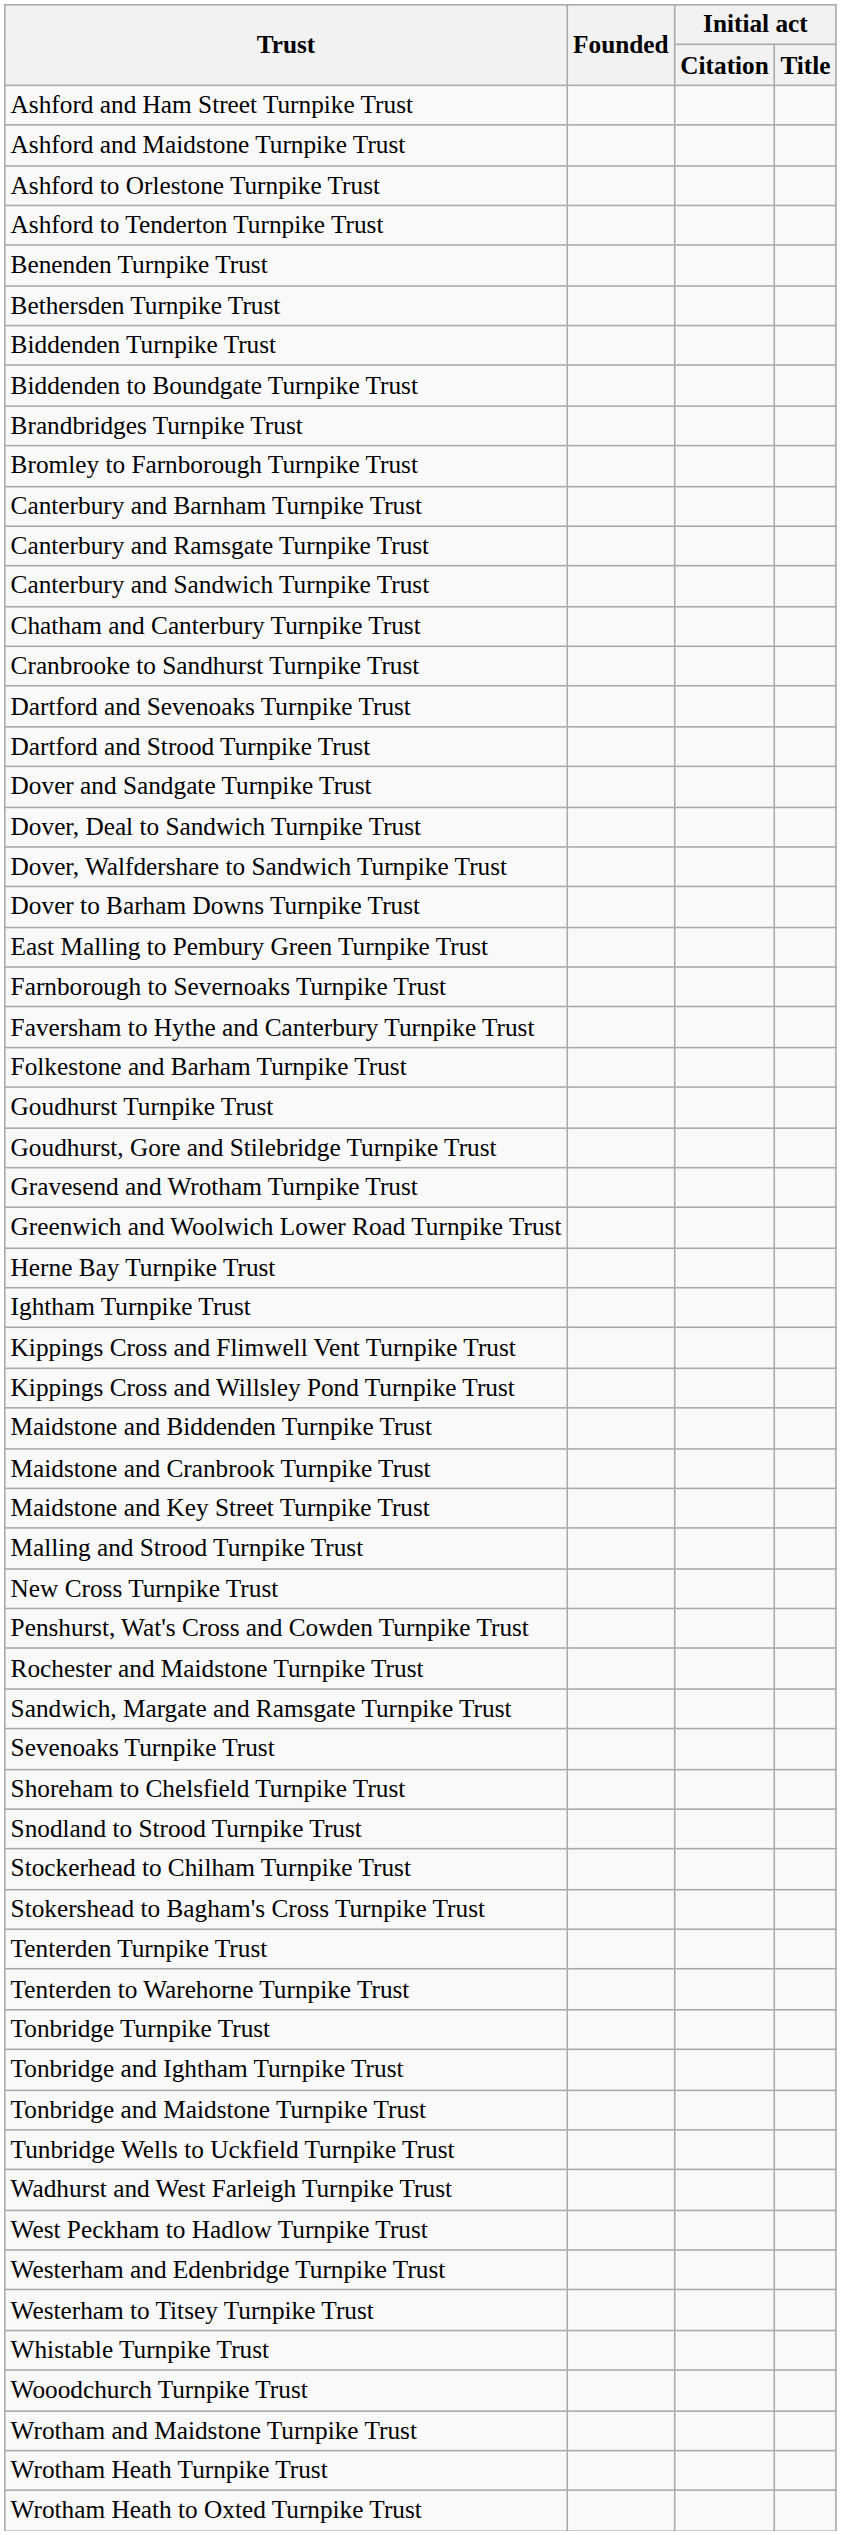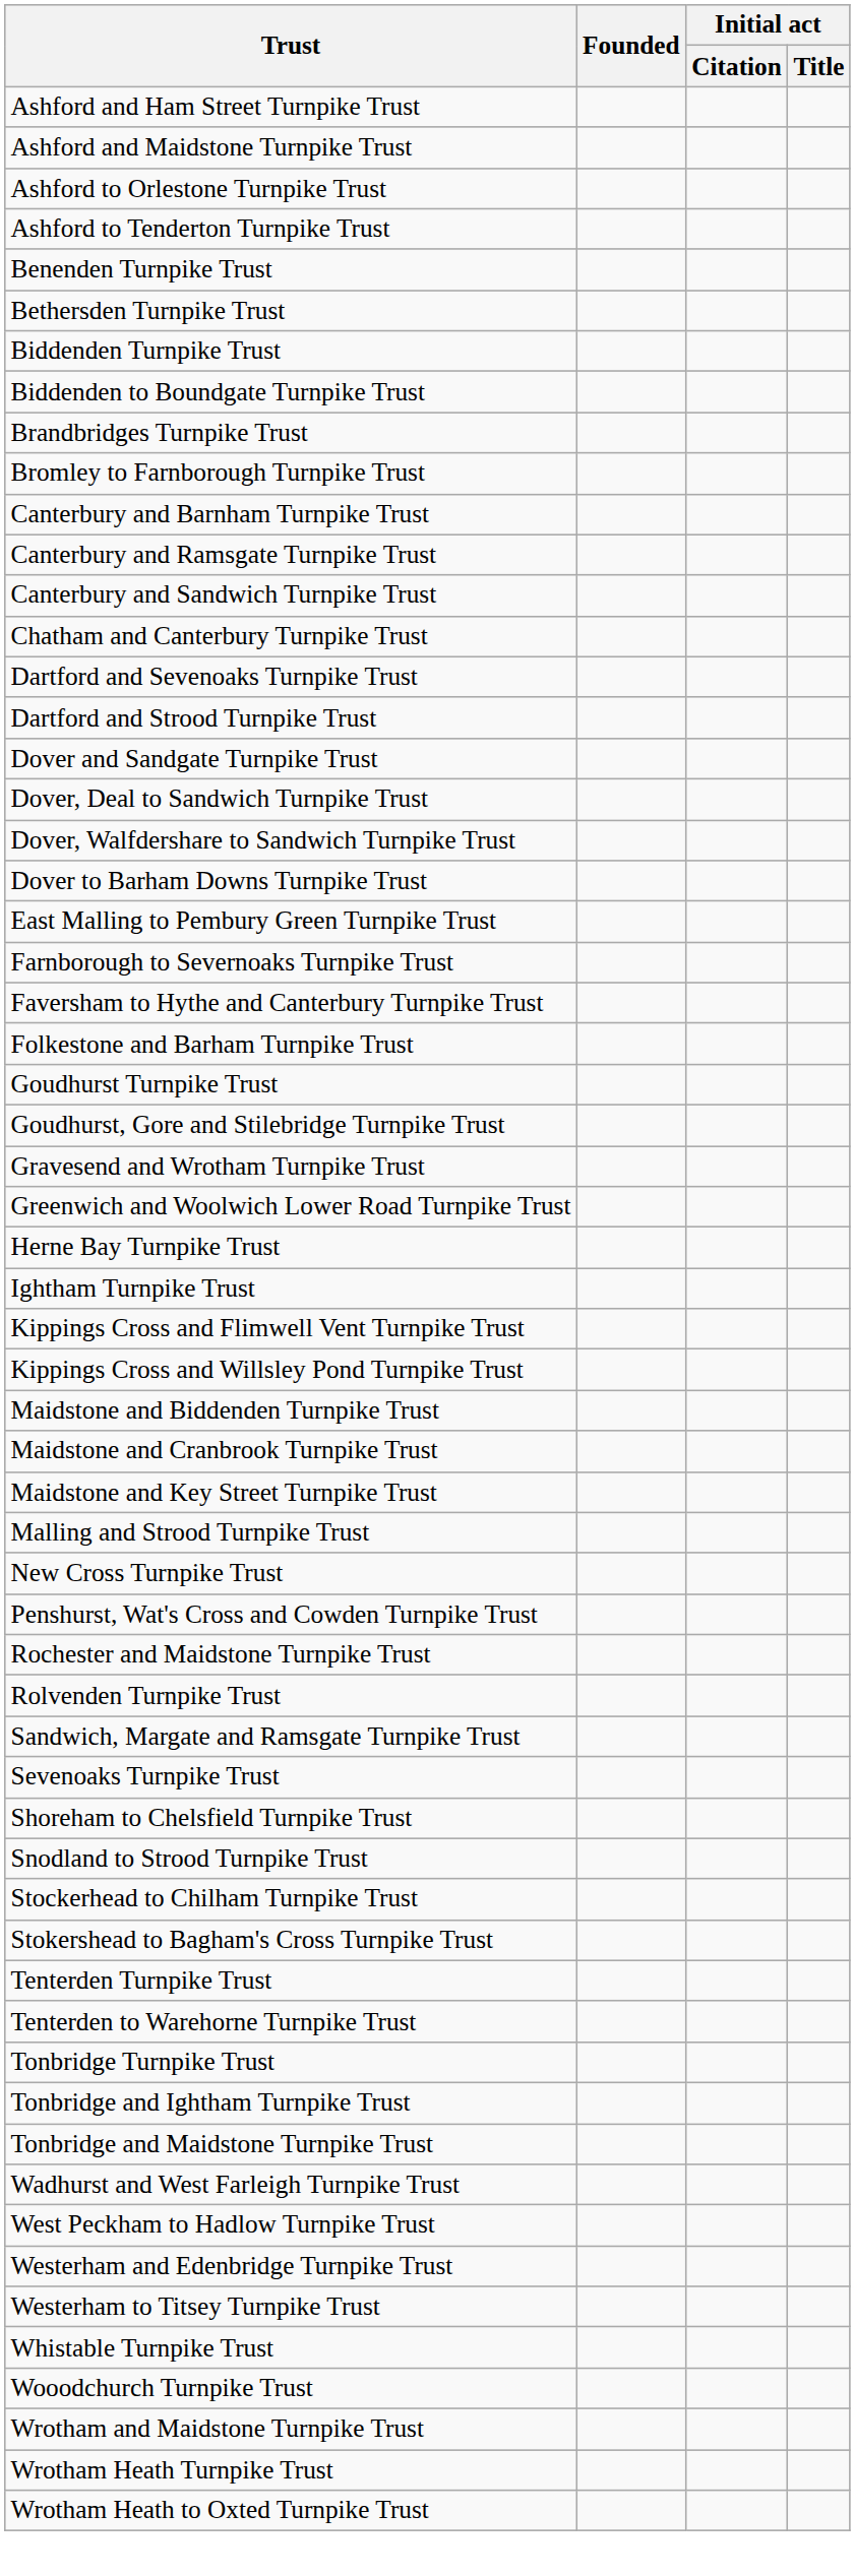 <table class="wikitable sortable">
 <tr>
 <th rowspan=2>Trust</th>
 <th rowspan=2>Founded</th>
 <th colspan=2>Initial act</th>
 </tr>
 <tr>
 <th>Citation</th>
 <th>Title</th>
 </tr>
 <tr>
 <td>Ashford and Ham Street Turnpike Trust</td>
 <td></td>
 <td></td>
 <td></td>
 </tr>
 <tr>
 <td>Ashford and Maidstone Turnpike Trust</td>
 <td></td>
 <td></td>
 <td></td>
 </tr>
 <tr>
 <td>Ashford to Orlestone Turnpike Trust</td>
 <td></td>
 <td></td>
 <td></td>
 </tr>
 <tr>
 <td>Ashford to Tenderton Turnpike Trust</td>
 <td></td>
 <td></td>
 <td></td>
 </tr>
 <tr>
 <td>Benenden Turnpike Trust</td>
 <td></td>
 <td></td>
 <td></td>
 </tr>
 <tr>
 <td>Bethersden Turnpike Trust</td>
 <td></td>
 <td></td>
 <td></td>
 </tr>
 <tr>
 <td>Biddenden Turnpike Trust</td>
 <td></td>
 <td></td>
 <td></td>
 </tr>
 <tr>
 <td>Biddenden to Boundgate Turnpike Trust</td>
 <td></td>
 <td></td>
 <td></td>
 </tr>
 <tr>
 <td>Brandbridges Turnpike Trust</td>
 <td></td>
 <td></td>
 <td></td>
 </tr>
 <tr>
 <td>Bromley to Farnborough Turnpike Trust</td>
 <td></td>
 <td></td>
 <td></td>
 </tr>
 <tr>
 <td>Canterbury and Barnham Turnpike Trust</td>
 <td></td>
 <td></td>
 <td></td>
 </tr>
 <tr>
 <td>Canterbury and Ramsgate Turnpike Trust</td>
 <td></td>
 <td></td>
 <td></td>
 </tr>
 <tr>
 <td>Canterbury and Sandwich Turnpike Trust</td>
 <td></td>
 <td></td>
 <td></td>
 </tr>
 <tr>
 <td>Chatham and Canterbury Turnpike Trust</td>
-<td></td>
-<td></td>
-<td></td>
-</tr>
-<tr>
-<td>Cranbrooke to Sandhurst Turnpike Trust</td>
 <td></td>
 <td></td>
 <td></td>
 </tr>
 <tr>
 <td>Dartford and Sevenoaks Turnpike Trust</td>
 <td></td>
 <td></td>
 <td></td>
 </tr>
 <tr>
 <td>Dartford and Strood Turnpike Trust</td>
 <td></td>
 <td></td>
 <td></td>
 </tr>
 <tr>
 <td>Dover and Sandgate Turnpike Trust</td>
 <td></td>
 <td></td>
 <td></td>
 </tr>
 <tr>
 <td>Dover, Deal to Sandwich Turnpike Trust</td>
 <td></td>
 <td></td>
 <td></td>
 </tr>
 <tr>
 <td>Dover, Walfdershare to Sandwich Turnpike Trust</td>
 <td></td>
 <td></td>
 <td></td>
 </tr>
 <tr>
 <td>Dover to Barham Downs Turnpike Trust</td>
 <td></td>
 <td></td>
 <td></td>
 </tr>
 <tr>
 <td>East Malling to Pembury Green Turnpike Trust</td>
 <td></td>
 <td></td>
 <td></td>
 </tr>
 <tr>
 <td>Farnborough to Severnoaks Turnpike Trust</td>
 <td></td>
 <td></td>
 <td></td>
 </tr>
 <tr>
 <td>Faversham to Hythe and Canterbury Turnpike Trust</td>
 <td></td>
 <td></td>
 <td></td>
 </tr>
 <tr>
 <td>Folkestone and Barham Turnpike Trust</td>
 <td></td>
 <td></td>
 <td></td>
 </tr>
 <tr>
 <td>Goudhurst Turnpike Trust</td>
 <td></td>
 <td></td>
 <td></td>
 </tr>
 <tr>
 <td>Goudhurst, Gore and Stilebridge Turnpike Trust</td>
 <td></td>
 <td></td>
 <td></td>
 </tr>
 <tr>
 <td>Gravesend and Wrotham Turnpike Trust</td>
 <td></td>
 <td></td>
 <td></td>
 </tr>
 <tr>
 <td>Greenwich and Woolwich Lower Road Turnpike Trust</td>
 <td></td>
 <td></td>
 <td></td>
 </tr>
 <tr>
 <td>Herne Bay Turnpike Trust</td>
 <td></td>
 <td></td>
 <td></td>
 </tr>
 <tr>
 <td>Ightham Turnpike Trust</td>
 <td></td>
 <td></td>
 <td></td>
 </tr>
 <tr>
 <td>Kippings Cross and Flimwell Vent Turnpike Trust</td>
 <td></td>
 <td></td>
 <td></td>
 </tr>
 <tr>
 <td>Kippings Cross and Willsley Pond Turnpike Trust</td>
 <td></td>
 <td></td>
 <td></td>
 </tr>
 <tr>
 <td>Maidstone and Biddenden Turnpike Trust</td>
 <td></td>
 <td></td>
 <td></td>
 </tr>
 <tr>
 <td>Maidstone and Cranbrook Turnpike Trust</td>
 <td></td>
 <td></td>
 <td></td>
 </tr>
 <tr>
 <td>Maidstone and Key Street Turnpike Trust</td>
 <td></td>
 <td></td>
 <td></td>
 </tr>
 <tr>
 <td>Malling and Strood Turnpike Trust</td>
 <td></td>
 <td></td>
 <td></td>
 </tr>
 <tr>
 <td>New Cross Turnpike Trust</td>
 <td></td>
 <td></td>
 <td></td>
 </tr>
 <tr>
 <td>Penshurst, Wat's Cross and Cowden Turnpike Trust</td>
 <td></td>
 <td></td>
 <td></td>
 </tr>
 <tr>
 <td>Rochester and Maidstone Turnpike Trust</td>
 <td></td>
 <td></td>
 <td></td>
 </tr>
 <tr>
+<td>Rolvenden Turnpike Trust</td>
+<td></td>
+<td></td>
+<td></td>
+</tr>
+<tr>
 <td>Sandwich, Margate and Ramsgate Turnpike Trust</td>
 <td></td>
 <td></td>
 <td></td>
 </tr>
 <tr>
 <td>Sevenoaks Turnpike Trust</td>
 <td></td>
 <td></td>
 <td></td>
 </tr>
 <tr>
 <td>Shoreham to Chelsfield Turnpike Trust</td>
 <td></td>
 <td></td>
 <td></td>
 </tr>
 <tr>
 <td>Snodland to Strood Turnpike Trust</td>
 <td></td>
 <td></td>
 <td></td>
 </tr>
 <tr>
 <td>Stockerhead to Chilham Turnpike Trust</td>
 <td></td>
 <td></td>
 <td></td>
 </tr>
 <tr>
 <td>Stokershead to Bagham's Cross Turnpike Trust</td>
 <td></td>
 <td></td>
 <td></td>
 </tr>
 <tr>
 <td>Tenterden Turnpike Trust</td>
 <td></td>
 <td></td>
 <td></td>
 </tr>
 <tr>
 <td>Tenterden to Warehorne Turnpike Trust</td>
 <td></td>
 <td></td>
 <td></td>
 </tr>
 <tr>
 <td>Tonbridge Turnpike Trust</td>
 <td></td>
 <td></td>
 <td></td>
 </tr>
 <tr>
 <td>Tonbridge and Ightham Turnpike Trust</td>
 <td></td>
 <td></td>
 <td></td>
 </tr>
 <tr>
 <td>Tonbridge and Maidstone Turnpike Trust</td>
 <td></td>
 <td></td>
 <td></td>
 </tr>
 <tr>
-<td>Tunbridge Wells to Uckfield Turnpike Trust</td>
-<td></td>
-<td></td>
-<td></td>
-</tr>
-<tr>
 <td>Wadhurst and West Farleigh Turnpike Trust</td>
 <td></td>
 <td></td>
 <td></td>
 </tr>
 <tr>
 <td>West Peckham to Hadlow Turnpike Trust</td>
 <td></td>
 <td></td>
 <td></td>
 </tr>
 <tr>
 <td>Westerham and Edenbridge Turnpike Trust</td>
 <td></td>
 <td></td>
 <td></td>
 </tr>
 <tr>
 <td>Westerham to Titsey Turnpike Trust</td>
 <td></td>
 <td></td>
 <td></td>
 </tr>
 <tr>
 <td>Whistable Turnpike Trust</td>
 <td></td>
 <td></td>
 <td></td>
 </tr>
 <tr>
 <td>Wooodchurch Turnpike Trust</td>
 <td></td>
 <td></td>
 <td></td>
 </tr>
 <tr>
 <td>Wrotham and Maidstone Turnpike Trust</td>
 <td></td>
 <td></td>
 <td></td>
 </tr>
 <tr>
 <td>Wrotham Heath Turnpike Trust</td>
 <td></td>
 <td></td>
 <td></td>
 </tr>
 <tr>
 <td>Wrotham Heath to Oxted Turnpike Trust</td>
 <td></td>
 <td></td>
 <td></td>
 </tr>
 </table>
